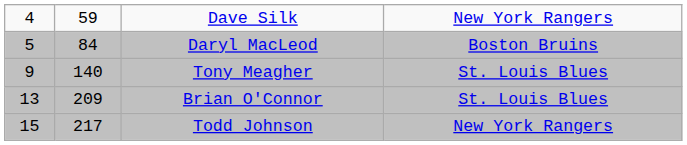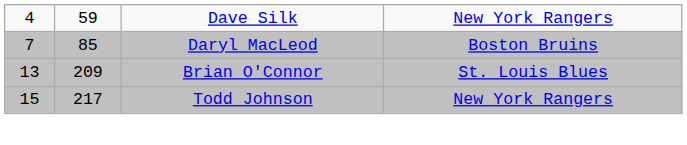 <table class="wikitable" width="60%">
 <tr align="center" bgcolor="">
 <td>4</td>
 <td>59</td>
 <td><a href='#'>Dave Silk</a></td>
 <td><a href='#'>New York Rangers</a></td>
 </tr>
 <tr align="center" bgcolor="C0C0C0">
-<td>5</td>
-<td>84</td>
+<td>7</td>
+<td>85</td>
 <td><a href='#'>Daryl MacLeod</a></td>
 <td><a href='#'>Boston Bruins</a></td>
-</tr>
-<tr align="center" bgcolor="C0C0C0">
-<td>9</td>
-<td>140</td>
-<td><a href='#'>Tony Meagher</a></td>
-<td><a href='#'>St. Louis Blues</a></td>
 </tr>
 <tr align="center" bgcolor="C0C0C0">
 <td>13</td>
 <td>209</td>
 <td><a href='#'>Brian O'Connor</a></td>
 <td><a href='#'>St. Louis Blues</a></td>
 </tr>
 <tr align="center" bgcolor="C0C0C0">
 <td>15</td>
 <td>217</td>
 <td><a href='#'>Todd Johnson</a></td>
 <td><a href='#'>New York Rangers</a></td>
 </tr>
 </table>
